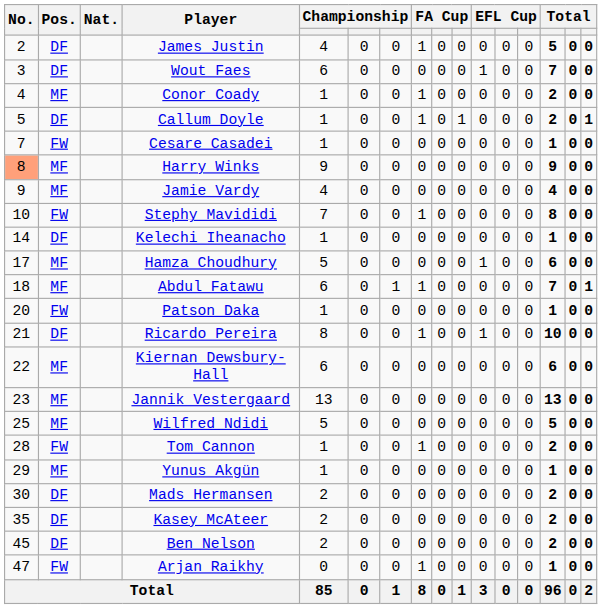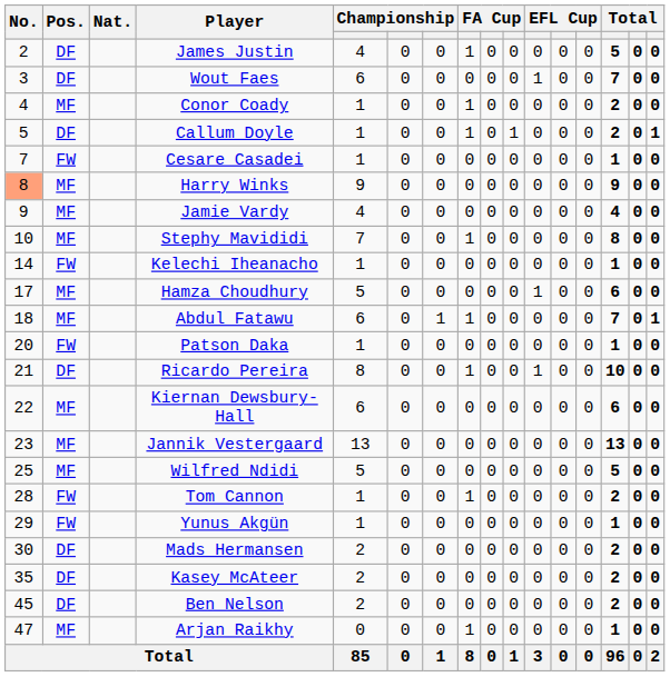 <table class="wikitable sortable" style="text-align:center">
 <tr>
 <th rowspan=2>No.</th>
 <th rowspan=2>Pos.</th>
 <th rowspan=2>Nat.</th>
 <th rowspan=2 width=150>Player</th>
 <th colspan=3>Championship</th>
 <th colspan=3>FA Cup</th>
 <th colspan=3>EFL Cup</th>
 <th colspan=3>Total</th>
 </tr>
 <tr>
 <th></th>
 <th></th>
 <th></th>
 <th></th>
 <th></th>
 <th></th>
 <th></th>
 <th></th>
 <th></th>
 <th></th>
 <th></th>
 <th></th>
 </tr>
 <tr>
 <td>2</td>
 <td><a href='#'>DF</a></td>
 <td></td>
 <td><a href='#'>James Justin</a></td>
 <td>4</td>
 <td>0</td>
 <td>0</td>
 <td>1</td>
 <td>0</td>
 <td>0</td>
 <td>0</td>
 <td>0</td>
 <td>0</td>
 <td><strong>5</strong></td>
 <td><strong>0</strong></td>
 <td><strong>0</strong></td>
 </tr>
 <tr>
 <td>3</td>
 <td><a href='#'>DF</a></td>
 <td></td>
 <td><a href='#'>Wout Faes</a></td>
 <td>6</td>
 <td>0</td>
 <td>0</td>
 <td>0</td>
 <td>0</td>
 <td>0</td>
 <td>1</td>
 <td>0</td>
 <td>0</td>
 <td><strong>7</strong></td>
 <td><strong>0</strong></td>
 <td><strong>0</strong></td>
 </tr>
 <tr>
 <td>4</td>
 <td><a href='#'>MF</a></td>
 <td></td>
 <td><a href='#'>Conor Coady</a></td>
 <td>1</td>
 <td>0</td>
 <td>0</td>
 <td>1</td>
 <td>0</td>
 <td>0</td>
 <td>0</td>
 <td>0</td>
 <td>0</td>
 <td><strong>2</strong></td>
 <td><strong>0</strong></td>
 <td><strong>0</strong></td>
 </tr>
 <tr>
 <td>5</td>
 <td><a href='#'>DF</a></td>
 <td></td>
 <td><a href='#'>Callum Doyle</a></td>
 <td>1</td>
 <td>0</td>
 <td>0</td>
 <td>1</td>
 <td>0</td>
 <td>1</td>
 <td>0</td>
 <td>0</td>
 <td>0</td>
 <td><strong>2</strong></td>
 <td><strong>0</strong></td>
 <td><strong>1</strong></td>
 </tr>
 <tr>
 <td>7</td>
 <td><a href='#'>FW</a></td>
 <td></td>
 <td><a href='#'>Cesare Casadei</a></td>
 <td>1</td>
 <td>0</td>
 <td>0</td>
 <td>0</td>
 <td>0</td>
 <td>0</td>
 <td>0</td>
 <td>0</td>
 <td>0</td>
 <td><strong>1</strong></td>
 <td><strong>0</strong></td>
 <td><strong>0</strong></td>
 </tr>
 <tr>
 <td style="background: lightsalmon;">8</td>
 <td><a href='#'>MF</a></td>
 <td></td>
 <td><a href='#'>Harry Winks</a></td>
 <td>9</td>
 <td>0</td>
 <td>0</td>
 <td>0</td>
 <td>0</td>
 <td>0</td>
 <td>0</td>
 <td>0</td>
 <td>0</td>
 <td><strong>9</strong></td>
 <td><strong>0</strong></td>
 <td><strong>0</strong></td>
 </tr>
 <tr>
 <td>9</td>
 <td><a href='#'>MF</a></td>
 <td></td>
 <td><a href='#'>Jamie Vardy</a></td>
 <td>4</td>
 <td>0</td>
 <td>0</td>
 <td>0</td>
 <td>0</td>
 <td>0</td>
 <td>0</td>
 <td>0</td>
 <td>0</td>
 <td><strong>4</strong></td>
 <td><strong>0</strong></td>
 <td><strong>0</strong></td>
 </tr>
 <tr>
 <td>10</td>
-<td><a href='#'>FW</a></td>
+<td><a href='#'>MF</a></td>
 <td></td>
 <td><a href='#'>Stephy Mavididi</a></td>
 <td>7</td>
 <td>0</td>
 <td>0</td>
 <td>1</td>
 <td>0</td>
 <td>0</td>
 <td>0</td>
 <td>0</td>
 <td>0</td>
 <td><strong>8</strong></td>
 <td><strong>0</strong></td>
 <td><strong>0</strong></td>
 </tr>
 <tr>
 <td>14</td>
-<td><a href='#'>DF</a></td>
+<td><a href='#'>FW</a></td>
 <td></td>
 <td><a href='#'>Kelechi Iheanacho</a></td>
 <td>1</td>
 <td>0</td>
 <td>0</td>
 <td>0</td>
 <td>0</td>
 <td>0</td>
 <td>0</td>
 <td>0</td>
 <td>0</td>
 <td><strong>1</strong></td>
 <td><strong>0</strong></td>
 <td><strong>0</strong></td>
 </tr>
 <tr>
 <td>17</td>
 <td><a href='#'>MF</a></td>
 <td></td>
 <td><a href='#'>Hamza Choudhury</a></td>
 <td>5</td>
 <td>0</td>
 <td>0</td>
 <td>0</td>
 <td>0</td>
 <td>0</td>
 <td>1</td>
 <td>0</td>
 <td>0</td>
 <td><strong>6</strong></td>
 <td><strong>0</strong></td>
 <td><strong>0</strong></td>
 </tr>
 <tr>
 <td>18</td>
 <td><a href='#'>MF</a></td>
 <td></td>
 <td><a href='#'>Abdul Fatawu</a></td>
 <td>6</td>
 <td>0</td>
 <td>1</td>
 <td>1</td>
 <td>0</td>
 <td>0</td>
 <td>0</td>
 <td>0</td>
 <td>0</td>
 <td><strong>7</strong></td>
 <td><strong>0</strong></td>
 <td><strong>1</strong></td>
 </tr>
 <tr>
 <td>20</td>
 <td><a href='#'>FW</a></td>
 <td></td>
 <td><a href='#'>Patson Daka</a></td>
 <td>1</td>
 <td>0</td>
 <td>0</td>
 <td>0</td>
 <td>0</td>
 <td>0</td>
 <td>0</td>
 <td>0</td>
 <td>0</td>
 <td><strong>1</strong></td>
 <td><strong>0</strong></td>
 <td><strong>0</strong></td>
 </tr>
 <tr>
 <td>21</td>
 <td><a href='#'>DF</a></td>
 <td></td>
 <td><a href='#'>Ricardo Pereira</a></td>
 <td>8</td>
 <td>0</td>
 <td>0</td>
 <td>1</td>
 <td>0</td>
 <td>0</td>
 <td>1</td>
 <td>0</td>
 <td>0</td>
 <td><strong>10</strong></td>
 <td><strong>0</strong></td>
 <td><strong>0</strong></td>
 </tr>
 <tr>
 <td>22</td>
 <td><a href='#'>MF</a></td>
 <td></td>
 <td><a href='#'>Kiernan Dewsbury-Hall</a></td>
 <td>6</td>
 <td>0</td>
 <td>0</td>
 <td>0</td>
 <td>0</td>
 <td>0</td>
 <td>0</td>
 <td>0</td>
 <td>0</td>
 <td><strong>6</strong></td>
 <td><strong>0</strong></td>
 <td><strong>0</strong></td>
 </tr>
 <tr>
 <td>23</td>
 <td><a href='#'>MF</a></td>
 <td></td>
 <td><a href='#'>Jannik Vestergaard</a></td>
 <td>13</td>
 <td>0</td>
 <td>0</td>
 <td>0</td>
 <td>0</td>
 <td>0</td>
 <td>0</td>
 <td>0</td>
 <td>0</td>
 <td><strong>13</strong></td>
 <td><strong>0</strong></td>
 <td><strong>0</strong></td>
 </tr>
 <tr>
 <td>25</td>
 <td><a href='#'>MF</a></td>
 <td></td>
 <td><a href='#'>Wilfred Ndidi</a></td>
 <td>5</td>
 <td>0</td>
 <td>0</td>
 <td>0</td>
 <td>0</td>
 <td>0</td>
 <td>0</td>
 <td>0</td>
 <td>0</td>
 <td><strong>5</strong></td>
 <td><strong>0</strong></td>
 <td><strong>0</strong></td>
 </tr>
 <tr>
 <td>28</td>
 <td><a href='#'>FW</a></td>
 <td></td>
 <td><a href='#'>Tom Cannon</a></td>
 <td>1</td>
 <td>0</td>
 <td>0</td>
 <td>1</td>
 <td>0</td>
 <td>0</td>
 <td>0</td>
 <td>0</td>
 <td>0</td>
 <td><strong>2</strong></td>
 <td><strong>0</strong></td>
 <td><strong>0</strong></td>
 </tr>
 <tr>
 <td>29</td>
-<td><a href='#'>MF</a></td>
+<td><a href='#'>FW</a></td>
 <td></td>
 <td><a href='#'>Yunus Akgün</a></td>
 <td>1</td>
 <td>0</td>
 <td>0</td>
 <td>0</td>
 <td>0</td>
 <td>0</td>
 <td>0</td>
 <td>0</td>
 <td>0</td>
 <td><strong>1</strong></td>
 <td><strong>0</strong></td>
 <td><strong>0</strong></td>
 </tr>
 <tr>
 <td>30</td>
 <td><a href='#'>DF</a></td>
 <td></td>
 <td><a href='#'>Mads Hermansen</a></td>
 <td>2</td>
 <td>0</td>
 <td>0</td>
 <td>0</td>
 <td>0</td>
 <td>0</td>
 <td>0</td>
 <td>0</td>
 <td>0</td>
 <td><strong>2</strong></td>
 <td><strong>0</strong></td>
 <td><strong>0</strong></td>
 </tr>
 <tr>
 <td>35</td>
 <td><a href='#'>DF</a></td>
 <td></td>
 <td><a href='#'>Kasey McAteer</a></td>
 <td>2</td>
 <td>0</td>
 <td>0</td>
 <td>0</td>
 <td>0</td>
 <td>0</td>
 <td>0</td>
 <td>0</td>
 <td>0</td>
 <td><strong>2</strong></td>
 <td><strong>0</strong></td>
 <td><strong>0</strong></td>
 </tr>
 <tr>
 <td>45</td>
 <td><a href='#'>DF</a></td>
 <td></td>
 <td><a href='#'>Ben Nelson</a></td>
 <td>2</td>
 <td>0</td>
 <td>0</td>
 <td>0</td>
 <td>0</td>
 <td>0</td>
 <td>0</td>
 <td>0</td>
 <td>0</td>
 <td><strong>2</strong></td>
 <td><strong>0</strong></td>
 <td><strong>0</strong></td>
 </tr>
 <tr>
 <td>47</td>
-<td><a href='#'>FW</a></td>
+<td><a href='#'>MF</a></td>
 <td></td>
 <td><a href='#'>Arjan Raikhy</a></td>
 <td>0</td>
 <td>0</td>
 <td>0</td>
 <td>1</td>
 <td>0</td>
 <td>0</td>
 <td>0</td>
 <td>0</td>
 <td>0</td>
 <td><strong>1</strong></td>
 <td><strong>0</strong></td>
 <td><strong>0</strong></td>
 </tr>
 <tr>
 <th colspan=4>Total</th>
 <th>85</th>
 <th>0</th>
 <th>1</th>
 <th>8</th>
 <th>0</th>
 <th>1</th>
 <th>3</th>
 <th>0</th>
 <th>0</th>
 <th>96</th>
 <th>0</th>
 <th>2</th>
 </tr>
 </table>
